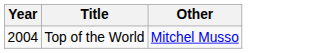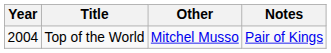 <table class="wikitable">
 <tr>
 <th>Year</th>
 <th>Title</th>
 <th>Other</th>
+<th>Notes</th>
 </tr>
 <tr>
 <td>2004</td>
 <td>Top of the World</td>
 <td><a href='#'>Mitchel Musso</a></td>
+<td><a href='#'>Pair of Kings</a></td>
 </tr>
 </table>
